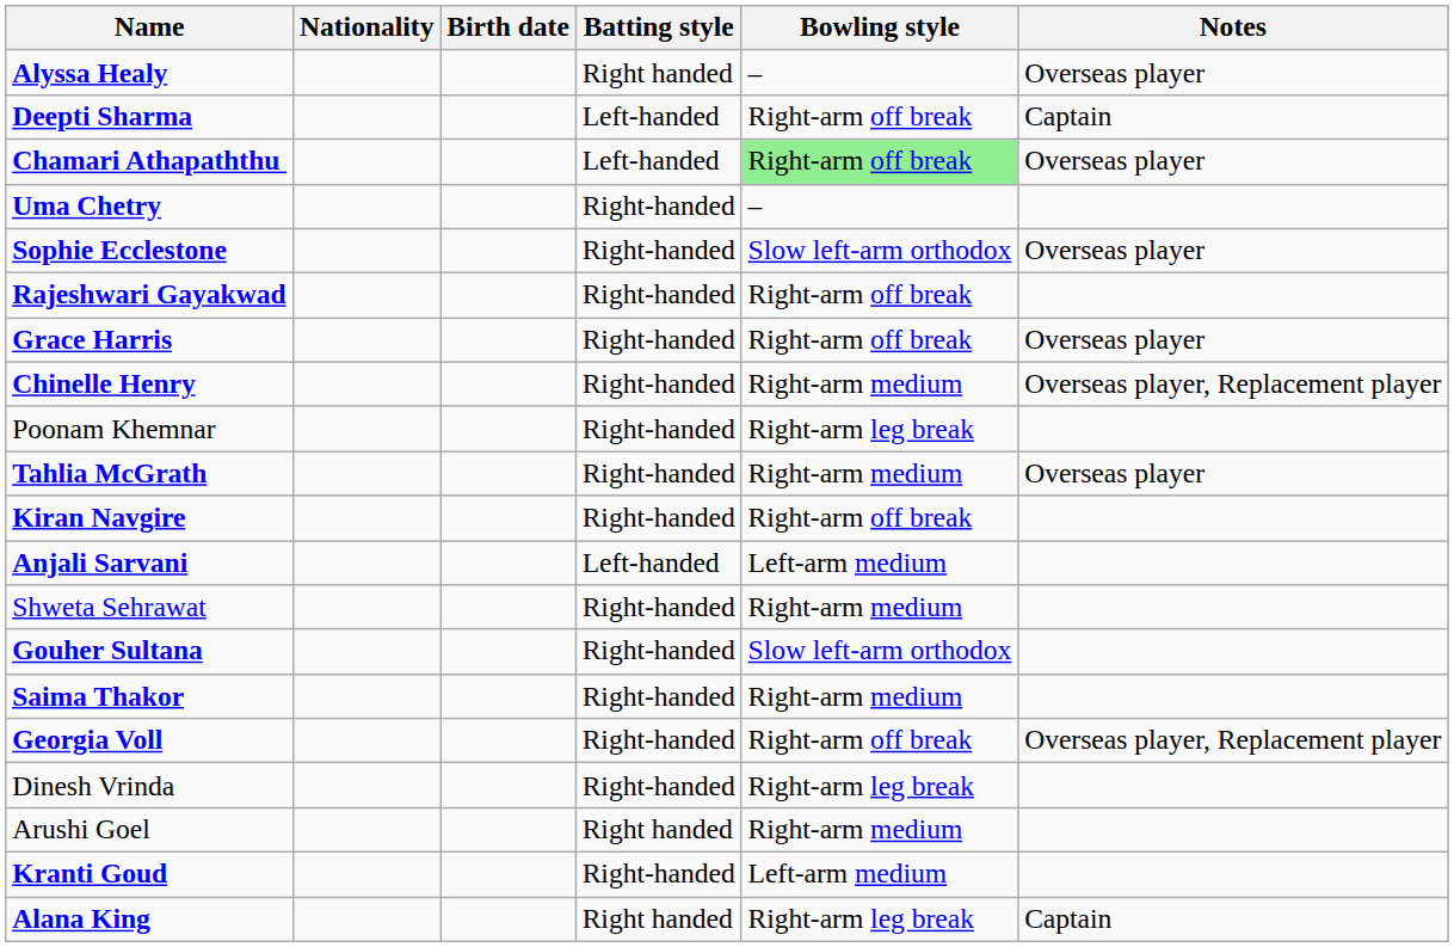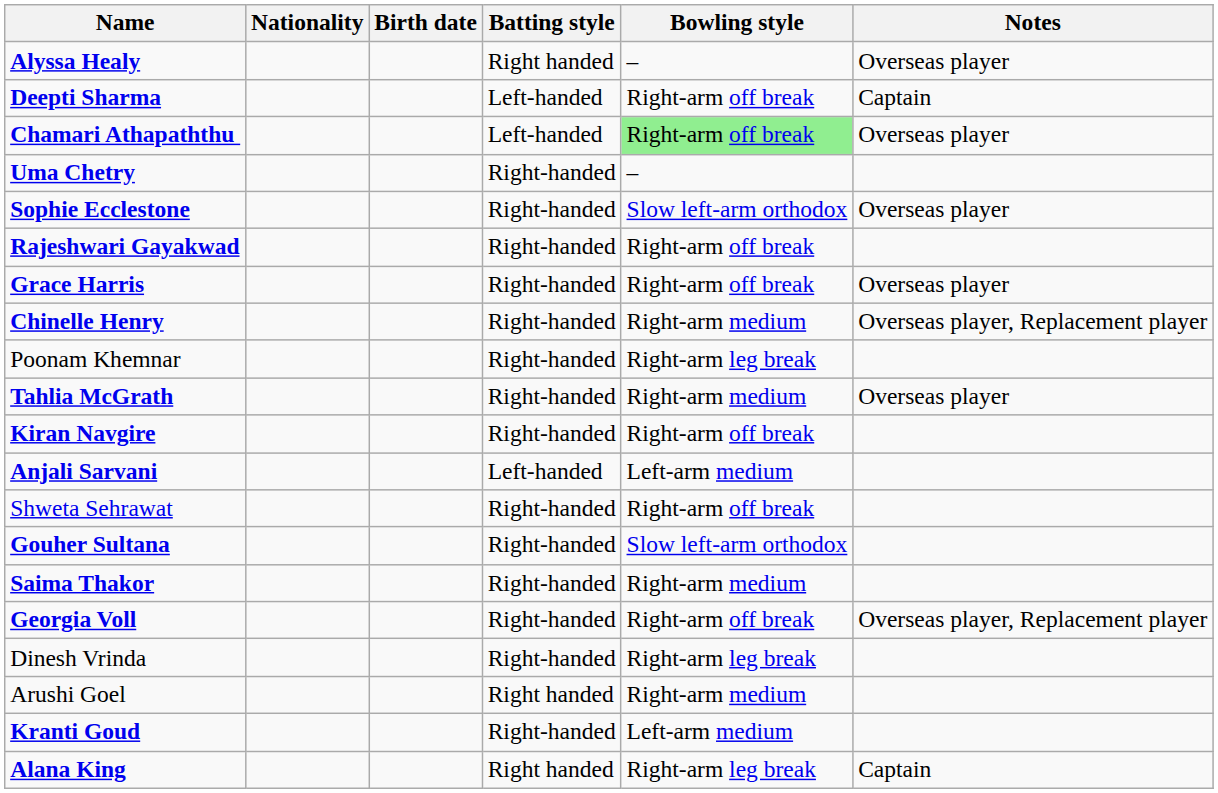 <table class="wikitable">
 <tr>
 <th>Name</th>
 <th>Nationality</th>
 <th>Birth date</th>
 <th>Batting style</th>
 <th>Bowling style</th>
 <th>Notes</th>
 </tr>
 <tr>
 <td><strong><a href='#'>Alyssa Healy</a></strong></td>
 <td></td>
 <td></td>
 <td>Right handed</td>
 <td>–</td>
 <td>Overseas player</td>
 </tr>
 <tr>
 <td><strong><a href='#'>Deepti Sharma</a></strong></td>
 <td></td>
 <td></td>
 <td>Left-handed</td>
 <td>Right-arm <a href='#'>off break</a></td>
 <td>Captain</td>
 </tr>
 <tr>
 <td><strong><a href='#'>Chamari Athapaththu </a></strong></td>
 <td></td>
 <td></td>
 <td>Left-handed</td>
 <td style="background: lightgreen;">Right-arm <a href='#'>off break</a></td>
 <td>Overseas player</td>
 </tr>
 <tr>
 <td><strong><a href='#'>Uma Chetry</a></strong></td>
 <td></td>
 <td></td>
 <td>Right-handed</td>
 <td>–</td>
 <td></td>
 </tr>
 <tr>
 <td><strong><a href='#'>Sophie Ecclestone</a></strong></td>
 <td></td>
 <td></td>
 <td>Right-handed</td>
 <td><a href='#'>Slow left-arm orthodox</a></td>
 <td>Overseas player</td>
 </tr>
 <tr>
 <td><strong><a href='#'>Rajeshwari Gayakwad</a></strong></td>
 <td></td>
 <td></td>
 <td>Right-handed</td>
 <td>Right-arm <a href='#'>off break</a></td>
 <td></td>
 </tr>
 <tr>
 <td><strong><a href='#'>Grace Harris</a></strong></td>
 <td></td>
 <td></td>
 <td>Right-handed</td>
 <td>Right-arm <a href='#'>off break</a></td>
 <td>Overseas player</td>
 </tr>
 <tr>
 <td><strong><a href='#'>Chinelle Henry</a></strong></td>
 <td></td>
 <td></td>
 <td>Right-handed</td>
 <td>Right-arm <a href='#'>medium</a></td>
 <td>Overseas player, Replacement player</td>
 </tr>
 <tr>
 <td>Poonam Khemnar</td>
 <td></td>
 <td></td>
 <td>Right-handed</td>
 <td>Right-arm <a href='#'>leg break</a></td>
 <td></td>
 </tr>
 <tr>
 <td><strong><a href='#'>Tahlia McGrath</a></strong></td>
 <td></td>
 <td></td>
 <td>Right-handed</td>
 <td>Right-arm <a href='#'>medium</a></td>
 <td>Overseas player</td>
 </tr>
 <tr>
 <td><strong><a href='#'>Kiran Navgire</a></strong></td>
 <td></td>
 <td></td>
 <td>Right-handed</td>
 <td>Right-arm <a href='#'>off break</a></td>
 <td></td>
 </tr>
 <tr>
 <td><strong><a href='#'>Anjali Sarvani</a></strong></td>
 <td></td>
 <td></td>
 <td>Left-handed</td>
 <td>Left-arm <a href='#'>medium</a></td>
 <td></td>
 </tr>
 <tr>
 <td><a href='#'>Shweta Sehrawat</a></td>
 <td></td>
 <td></td>
 <td>Right-handed</td>
-<td>Right-arm <a href='#'>medium</a></td>
+<td>Right-arm <a href='#'>off break</a></td>
 <td></td>
 </tr>
 <tr>
 <td><strong><a href='#'>Gouher Sultana</a></strong></td>
 <td></td>
 <td></td>
 <td>Right-handed</td>
 <td><a href='#'>Slow left-arm orthodox</a></td>
 <td></td>
 </tr>
 <tr>
 <td><strong><a href='#'>Saima Thakor</a></strong></td>
 <td></td>
 <td></td>
 <td>Right-handed</td>
 <td>Right-arm <a href='#'>medium</a></td>
 <td></td>
 </tr>
 <tr>
 <td><strong><a href='#'>Georgia Voll</a></strong></td>
 <td></td>
 <td></td>
 <td>Right-handed</td>
 <td>Right-arm <a href='#'>off break</a></td>
 <td>Overseas player, Replacement player</td>
 </tr>
 <tr>
 <td>Dinesh Vrinda</td>
 <td></td>
 <td></td>
 <td>Right-handed</td>
 <td>Right-arm <a href='#'>leg break</a></td>
 <td></td>
 </tr>
 <tr>
 <td>Arushi Goel</td>
 <td></td>
 <td></td>
 <td>Right handed</td>
 <td>Right-arm <a href='#'>medium</a></td>
 <td></td>
 </tr>
 <tr>
 <td><strong><a href='#'>Kranti Goud</a></strong></td>
 <td></td>
 <td></td>
 <td>Right-handed</td>
 <td>Left-arm <a href='#'>medium</a></td>
 <td></td>
 </tr>
 <tr>
 <td><strong><a href='#'>Alana King</a></strong></td>
 <td></td>
 <td></td>
 <td>Right handed</td>
 <td>Right-arm <a href='#'>leg break</a></td>
 <td>Captain</td>
 </tr>
 </table>
